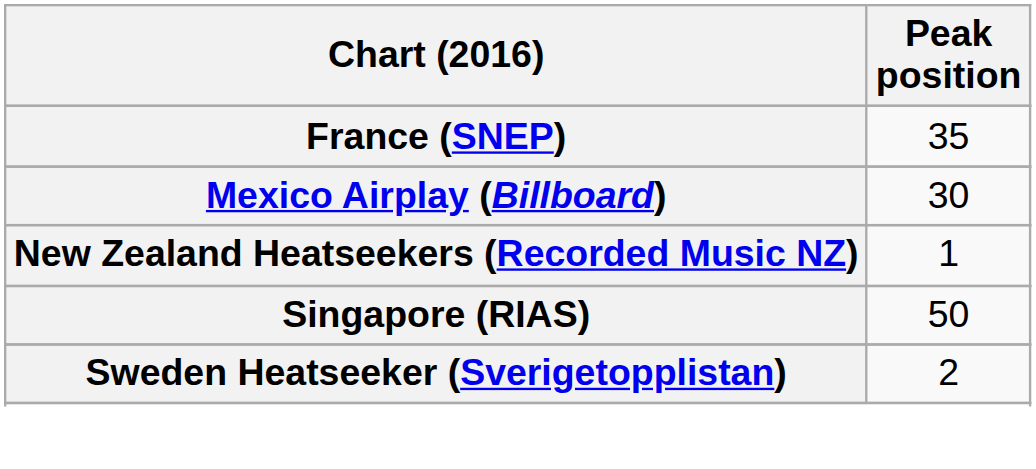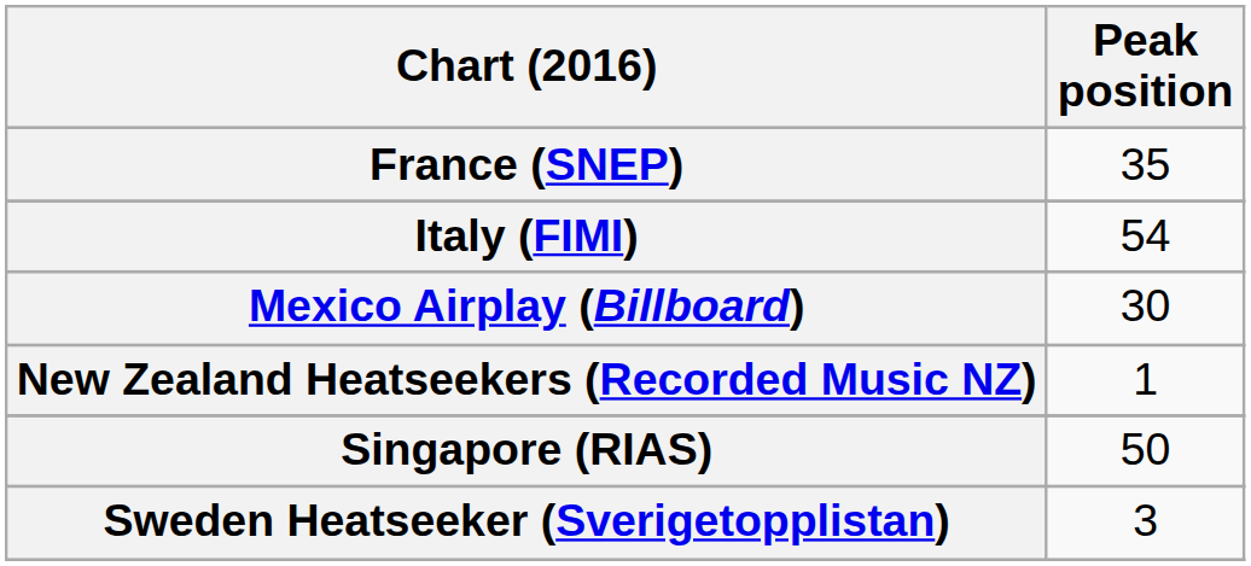 <table class="wikitable sortable plainrowheaders" style="text-align:center">
 <tr>
 <th scope="col">Chart (2016)</th>
 <th scope="col">Peak<br>position</th>
 </tr>
 <tr>
 </tr>
 <tr>
 </tr>
 <tr>
 </tr>
 <tr>
 </tr>
 <tr>
 </tr>
 <tr>
 <th scope="row">France (<a href='#'>SNEP</a>)</th>
 <td>35</td>
 </tr>
 <tr>
 </tr>
 <tr>
 </tr>
 <tr>
 </tr>
 <tr>
+</tr>
+<tr>
+<th scope="row">Italy (<a href='#'>FIMI</a>)</th>
+<td>54</td>
 </tr>
 <tr>
 </tr>
 <tr>
 <th scope="row"><a href='#'>Mexico Airplay</a> (<em><a href='#'>Billboard</a></em>)</th>
 <td>30</td>
 </tr>
 <tr>
 </tr>
 <tr>
 <th scope="row">New Zealand Heatseekers (<a href='#'>Recorded Music NZ</a>)</th>
 <td>1</td>
 </tr>
 <tr>
 </tr>
 <tr>
 </tr>
 <tr>
 <th scope="row">Singapore (RIAS)</th>
 <td>50</td>
 </tr>
 <tr>
 </tr>
 <tr>
 </tr>
 <tr>
 </tr>
 <tr>
 <th scope="row">Sweden Heatseeker (<a href='#'>Sverigetopplistan</a>)</th>
-<td>2</td>
+<td>3</td>
 </tr>
 <tr>
 </tr>
 <tr>
 </tr>
 <tr>
 </tr>
 </table>
